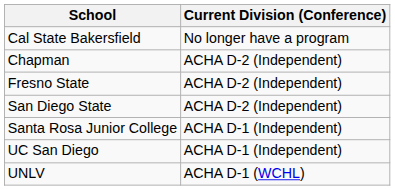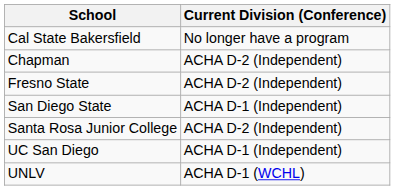 <table class="wikitable sortable">
 <tr>
 <th>School</th>
 <th>Current Division (Conference)</th>
 </tr>
 <tr>
 <td>Cal State Bakersfield</td>
 <td>No longer have a program</td>
 </tr>
 <tr>
 <td>Chapman</td>
 <td>ACHA D-2 (Independent)</td>
 </tr>
 <tr>
 <td>Fresno State</td>
 <td>ACHA D-2 (Independent)</td>
 </tr>
 <tr>
 <td>San Diego State</td>
-<td>ACHA D-2 (Independent)</td>
+<td>ACHA D-1 (Independent)</td>
 </tr>
 <tr>
 <td>Santa Rosa Junior College</td>
-<td>ACHA D-1 (Independent)</td>
+<td>ACHA D-2 (Independent)</td>
 </tr>
 <tr>
 <td>UC San Diego</td>
 <td>ACHA D-1 (Independent)</td>
 </tr>
 <tr>
 <td>UNLV</td>
 <td>ACHA D-1 (<a href='#'>WCHL</a>)</td>
 </tr>
 </table>
